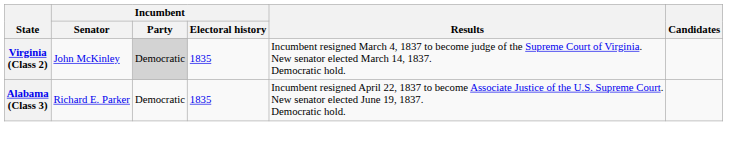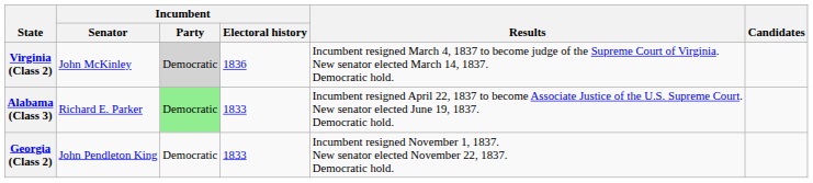 <table class=wikitable>
 <tr valign=bottom>
 <th rowspan=2>State</th>
 <th colspan=3>Incumbent</th>
 <th rowspan=2>Results</th>
 <th rowspan=2>Candidates</th>
 </tr>
 <tr>
 <th>Senator</th>
 <th>Party</th>
 <th>Electoral history</th>
 </tr>
 <tr>
 <th><a href='#'>Virginia</a><br>(Class 2)</th>
 <td><a href='#'>John McKinley</a></td>
 <td style="background: lightgrey;">Democratic</td>
-<td><a href='#'>1835 </a></td>
+<td><a href='#'>1836 </a></td>
 <td>Incumbent resigned March 4, 1837 to become judge of the <a href='#'>Supreme Court of Virginia</a>.<br>New senator elected March 14, 1837.<br>Democratic hold.</td>
 <td nowrap></td>
 </tr>
 <tr>
 <th><a href='#'>Alabama</a><br>(Class 3)</th>
 <td><a href='#'>Richard E. Parker</a></td>
-<td>Democratic</td>
-<td><a href='#'>1835 </a></td>
+<td style="background: lightgreen;">Democratic</td>
+<td><a href='#'>1833 </a></td>
 <td>Incumbent resigned April 22, 1837 to become <a href='#'>Associate Justice of the U.S. Supreme Court</a>.<br>New senator elected June 19, 1837.<br>Democratic hold.</td>
 <td nowrap></td>
 </tr>
+<tr>
+<th><a href='#'>Georgia</a><br>(Class 2)</th>
+<td><a href='#'>John Pendleton King</a></td>
+<td>Democratic</td>
+<td><a href='#'>1833 </a></td>
+<td>Incumbent resigned November 1, 1837.<br>New senator elected November 22, 1837.<br>Democratic hold.</td>
+<td nowrap></td>
+</tr>
 </table>
